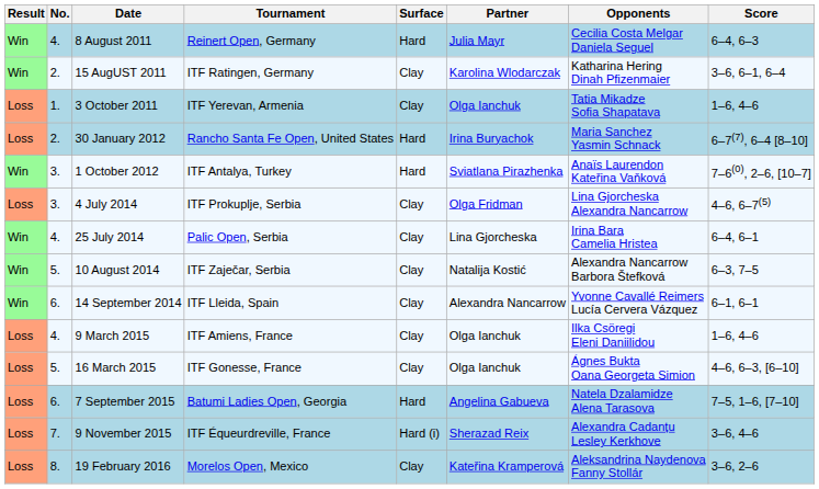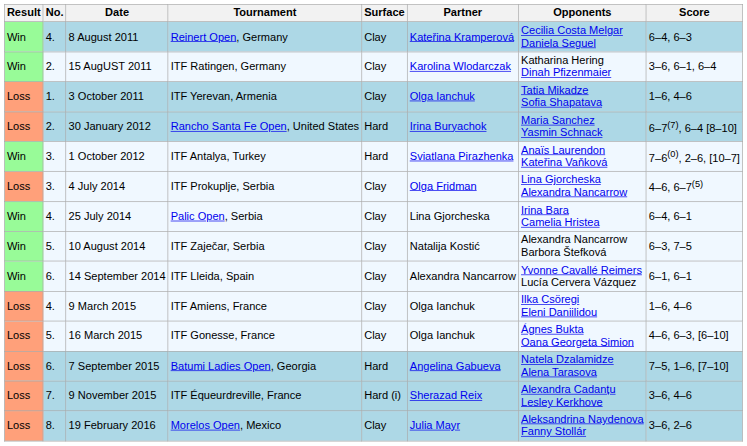 <table class="sortable wikitable">
 <tr>
 <th>Result</th>
 <th>No.</th>
 <th>Date</th>
 <th>Tournament</th>
 <th>Surface</th>
 <th>Partner</th>
 <th>Opponents</th>
 <th class="unsortable">Score</th>
 </tr>
 <tr style="background:lightblue;">
 <td style="background:#98fb98;">Win</td>
 <td>4.</td>
 <td>8 August 2011</td>
 <td><a href='#'>Reinert Open</a>, Germany</td>
-<td>Hard</td>
-<td> <a href='#'>Julia Mayr</a></td>
+<td>Clay</td>
+<td> <a href='#'>Kateřina Kramperová</a></td>
 <td> <a href='#'>Cecilia Costa Melgar</a> <br>  <a href='#'>Daniela Seguel</a></td>
 <td>6–4, 6–3</td>
 </tr>
 <tr style="background:#f0f8ff;">
 <td style="background:#98fb98;">Win</td>
 <td>2.</td>
 <td>15 AugUST 2011</td>
 <td>ITF Ratingen, Germany</td>
 <td>Clay</td>
 <td> <a href='#'>Karolina Wlodarczak</a></td>
 <td> Katharina Hering <br>  <a href='#'>Dinah Pfizenmaier</a></td>
 <td>3–6, 6–1, 6–4</td>
 </tr>
 <tr style="background:lightblue;">
 <td style="background:#ffa07a;">Loss</td>
 <td>1.</td>
 <td>3 October 2011</td>
 <td>ITF Yerevan, Armenia</td>
 <td>Clay</td>
 <td> <a href='#'>Olga Ianchuk</a></td>
 <td> <a href='#'>Tatia Mikadze</a> <br>  <a href='#'>Sofia Shapatava</a></td>
 <td>1–6, 4–6</td>
 </tr>
 <tr style="background:lightblue;">
 <td style="background:#ffa07a;">Loss</td>
 <td>2.</td>
 <td>30 January 2012</td>
 <td><a href='#'>Rancho Santa Fe Open</a>, United States</td>
 <td>Hard</td>
 <td> <a href='#'>Irina Buryachok</a></td>
 <td> <a href='#'>Maria Sanchez</a> <br>  <a href='#'>Yasmin Schnack</a></td>
 <td>6–7<sup>(7)</sup>, 6–4 [8–10]</td>
 </tr>
 <tr style="background:#f0f8ff;">
 <td style="background:#98fb98;">Win</td>
 <td>3.</td>
 <td>1 October 2012</td>
 <td>ITF Antalya, Turkey</td>
 <td>Hard</td>
 <td> <a href='#'>Sviatlana Pirazhenka</a></td>
 <td> <a href='#'>Anaïs Laurendon</a> <br>  <a href='#'>Kateřina Vaňková</a></td>
 <td>7–6<sup>(0)</sup>, 2–6, [10–7]</td>
 </tr>
 <tr style="background:#f0f8ff;">
 <td style="background:#ffa07a;">Loss</td>
 <td>3.</td>
 <td>4 July 2014</td>
 <td>ITF Prokuplje, Serbia</td>
 <td>Clay</td>
 <td> <a href='#'>Olga Fridman</a></td>
 <td> <a href='#'>Lina Gjorcheska</a> <br>  <a href='#'>Alexandra Nancarrow</a></td>
 <td>4–6, 6–7<sup>(5)</sup></td>
 </tr>
 <tr style="background:#f0f8ff;">
 <td style="background:#98fb98;">Win</td>
 <td>4.</td>
 <td>25 July 2014</td>
 <td><a href='#'>Palic Open</a>, Serbia</td>
 <td>Clay</td>
 <td> Lina Gjorcheska</td>
 <td> <a href='#'>Irina Bara</a> <br>  <a href='#'>Camelia Hristea</a></td>
 <td>6–4, 6–1</td>
 </tr>
 <tr style="background:#f0f8ff;">
 <td style="background:#98fb98;">Win</td>
 <td>5.</td>
 <td>10 August 2014</td>
 <td>ITF Zaječar, Serbia</td>
 <td>Clay</td>
 <td> Natalija Kostić</td>
 <td> Alexandra Nancarrow <br>  Barbora Štefková</td>
 <td>6–3, 7–5</td>
 </tr>
 <tr style="background:#f0f8ff;">
 <td style="background:#98fb98;">Win</td>
 <td>6.</td>
 <td>14 September 2014</td>
 <td>ITF Lleida, Spain</td>
 <td>Clay</td>
 <td> Alexandra Nancarrow</td>
 <td> <a href='#'>Yvonne Cavallé Reimers</a> <br>  Lucía Cervera Vázquez</td>
 <td>6–1, 6–1</td>
 </tr>
 <tr style="background:#f0f8ff;">
 <td style="background:#ffa07a;">Loss</td>
 <td>4.</td>
 <td>9 March 2015</td>
 <td>ITF Amiens, France</td>
 <td>Clay</td>
 <td> Olga Ianchuk</td>
 <td> <a href='#'>Ilka Csöregi</a> <br>  <a href='#'>Eleni Daniilidou</a></td>
 <td>1–6, 4–6</td>
 </tr>
 <tr style="background:#f0f8ff;">
 <td style="background:#ffa07a;">Loss</td>
 <td>5.</td>
 <td>16 March 2015</td>
 <td>ITF Gonesse, France</td>
 <td>Clay</td>
 <td> Olga Ianchuk</td>
 <td> <a href='#'>Ágnes Bukta</a> <br>  <a href='#'>Oana Georgeta Simion</a></td>
 <td>4–6, 6–3, [6–10]</td>
 </tr>
 <tr style="background:lightblue;">
 <td style="background:#ffa07a;">Loss</td>
 <td>6.</td>
 <td>7 September 2015</td>
 <td><a href='#'>Batumi Ladies Open</a>, Georgia</td>
 <td>Hard</td>
 <td> <a href='#'>Angelina Gabueva</a></td>
 <td> <a href='#'>Natela Dzalamidze</a> <br>  <a href='#'>Alena Tarasova</a></td>
 <td>7–5, 1–6, [7–10]</td>
 </tr>
 <tr style="background:lightblue;">
 <td style="background:#ffa07a;">Loss</td>
 <td>7.</td>
 <td>9 November 2015</td>
 <td>ITF Équeurdreville, France</td>
 <td>Hard (i)</td>
 <td> <a href='#'>Sherazad Reix</a></td>
 <td> <a href='#'>Alexandra Cadanțu</a> <br>  <a href='#'>Lesley Kerkhove</a></td>
 <td>3–6, 4–6</td>
 </tr>
 <tr style="background:lightblue;">
 <td style="background:#ffa07a;">Loss</td>
 <td>8.</td>
 <td>19 February 2016</td>
 <td><a href='#'>Morelos Open</a>, Mexico</td>
 <td>Clay</td>
-<td> <a href='#'>Kateřina Kramperová</a></td>
+<td> <a href='#'>Julia Mayr</a></td>
 <td> <a href='#'>Aleksandrina Naydenova</a> <br>  <a href='#'>Fanny Stollár</a></td>
 <td>3–6, 2–6</td>
 </tr>
 </table>
